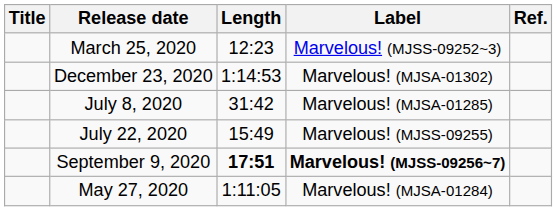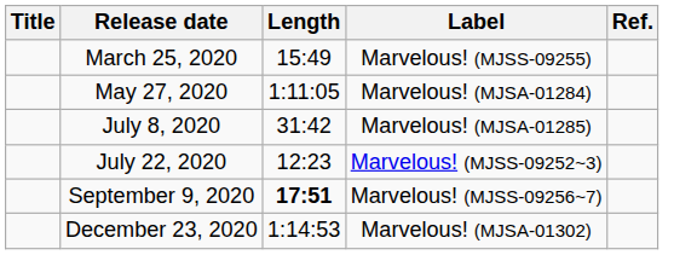 <table class="wikitable" style="text-align: center;">
 <tr>
 <th scope="col">Title</th>
 <th scope="col">Release date</th>
 <th scope="col">Length</th>
 <th scope="col">Label</th>
 <th scope="col">Ref.</th>
 </tr>
 <tr>
 <td></td>
 <td>March 25, 2020</td>
-<td>12:23</td>
-<td><a href='#'>Marvelous!</a> <small>(MJSS-09252~3)</small></td>
+<td>15:49</td>
+<td>Marvelous! <small>(MJSS-09255)</small></td>
 <td></td>
 </tr>
 <tr>
 <td></td>
-<td>December 23, 2020</td>
-<td>1:14:53</td>
-<td>Marvelous! <small>(MJSA-01302)</small></td>
+<td>May 27, 2020</td>
+<td>1:11:05</td>
+<td>Marvelous! <small>(MJSA-01284)</small></td>
 <td></td>
 </tr>
 <tr>
 <td></td>
 <td>July 8, 2020</td>
 <td>31:42</td>
 <td>Marvelous! <small>(MJSA-01285)</small></td>
 <td></td>
 </tr>
 <tr>
 <td></td>
 <td>July 22, 2020</td>
-<td>15:49</td>
-<td>Marvelous! <small>(MJSS-09255)</small></td>
+<td>12:23</td>
+<td><a href='#'>Marvelous!</a> <small>(MJSS-09252~3)</small></td>
 <td></td>
 </tr>
 <tr>
 <td></td>
 <td>September 9, 2020</td>
 <td><strong>17:51</strong></td>
-<td><strong>Marvelous! <small>(MJSS-09256~7)</small></strong></td>
+<td>Marvelous! <small>(MJSS-09256~7)</small></td>
 <td></td>
 </tr>
 <tr>
 <td></td>
-<td>May 27, 2020</td>
-<td>1:11:05</td>
-<td>Marvelous! <small>(MJSA-01284)</small></td>
+<td>December 23, 2020</td>
+<td>1:14:53</td>
+<td>Marvelous! <small>(MJSA-01302)</small></td>
 <td></td>
 </tr>
 </table>
